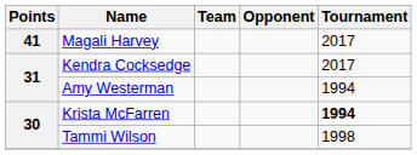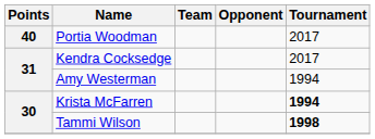 <table class="wikitable">
 <tr>
 <th>Points</th>
 <th>Name</th>
 <th>Team</th>
 <th>Opponent</th>
 <th>Tournament</th>
 </tr>
 <tr>
-<th>41</th>
-<td><a href='#'>Magali Harvey</a></td>
+<th>40</th>
+<td><a href='#'>Portia Woodman</a></td>
 <td></td>
 <td></td>
 <td>2017</td>
 </tr>
 <tr>
 <th rowspan = "2">31</th>
 <td><a href='#'>Kendra Cocksedge</a></td>
 <td></td>
 <td></td>
 <td>2017</td>
 </tr>
 <tr>
 <td><a href='#'>Amy Westerman</a></td>
 <td></td>
 <td></td>
 <td>1994</td>
 </tr>
 <tr>
 <th rowspan = "2">30</th>
 <td><a href='#'>Krista McFarren</a></td>
 <td></td>
 <td></td>
 <td><strong>1994</strong></td>
 </tr>
 <tr>
 <td><a href='#'>Tammi Wilson</a></td>
 <td></td>
 <td></td>
-<td>1998</td>
+<td><strong>1998</strong></td>
 </tr>
 <tr>
 </tr>
 </table>
